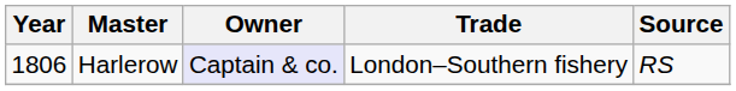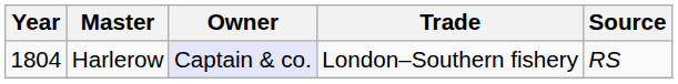 <table class=" wikitable">
 <tr>
 <th>Year</th>
 <th>Master</th>
 <th>Owner</th>
 <th>Trade</th>
 <th>Source</th>
 </tr>
 <tr>
-<td>1806</td>
+<td>1804</td>
 <td>Harlerow</td>
 <td style="background: lavender;">Captain & co.</td>
 <td>London–Southern fishery</td>
 <td><em>RS</em></td>
 </tr>
 <tr>
 </tr>
 </table>
